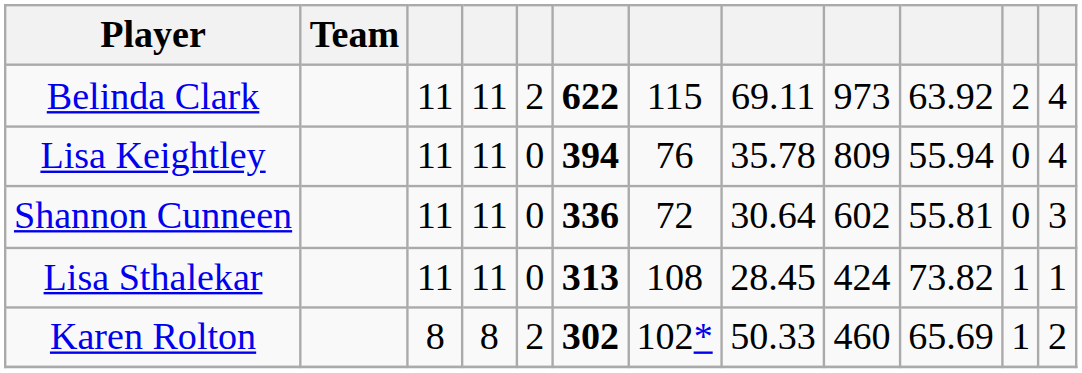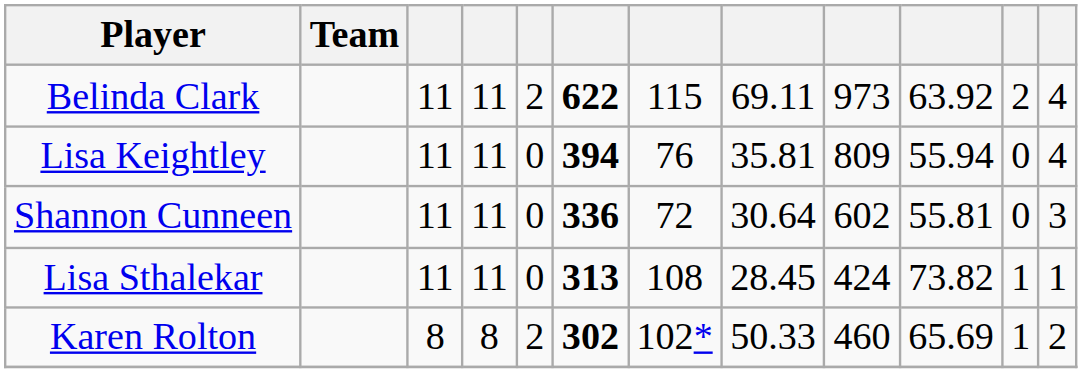 <table class="wikitable sortable" style="text-align:center">
 <tr>
 <th class="unsortable">Player</th>
 <th>Team</th>
 <th></th>
 <th></th>
 <th></th>
 <th></th>
 <th></th>
 <th></th>
 <th></th>
 <th></th>
 <th></th>
 <th></th>
 </tr>
 <tr>
 <td><a href='#'>Belinda Clark</a></td>
 <td style="text-align:left;"></td>
 <td>11</td>
 <td>11</td>
 <td>2</td>
 <td><strong>622</strong></td>
 <td>115</td>
 <td>69.11</td>
 <td>973</td>
 <td>63.92</td>
 <td>2</td>
 <td>4</td>
 </tr>
 <tr>
 <td><a href='#'>Lisa Keightley</a></td>
 <td style="text-align:left;"></td>
 <td>11</td>
 <td>11</td>
 <td>0</td>
 <td><strong>394</strong></td>
 <td>76</td>
-<td>35.78</td>
+<td>35.81</td>
 <td>809</td>
 <td>55.94</td>
 <td>0</td>
 <td>4</td>
 </tr>
 <tr>
 <td><a href='#'>Shannon Cunneen</a></td>
 <td style="text-align:left;"></td>
 <td>11</td>
 <td>11</td>
 <td>0</td>
 <td><strong>336</strong></td>
 <td>72</td>
 <td>30.64</td>
 <td>602</td>
 <td>55.81</td>
 <td>0</td>
 <td>3</td>
 </tr>
 <tr>
 <td><a href='#'>Lisa Sthalekar</a></td>
 <td style="text-align:left;"></td>
 <td>11</td>
 <td>11</td>
 <td>0</td>
 <td><strong>313</strong></td>
 <td>108</td>
 <td>28.45</td>
 <td>424</td>
 <td>73.82</td>
 <td>1</td>
 <td>1</td>
 </tr>
 <tr>
 <td><a href='#'>Karen Rolton</a></td>
 <td style="text-align:left;"></td>
 <td>8</td>
 <td>8</td>
 <td>2</td>
 <td><strong>302</strong></td>
 <td>102<a href='#'>*</a></td>
 <td>50.33</td>
 <td>460</td>
 <td>65.69</td>
 <td>1</td>
 <td>2</td>
 </tr>
 <tr>
 </tr>
 </table>
